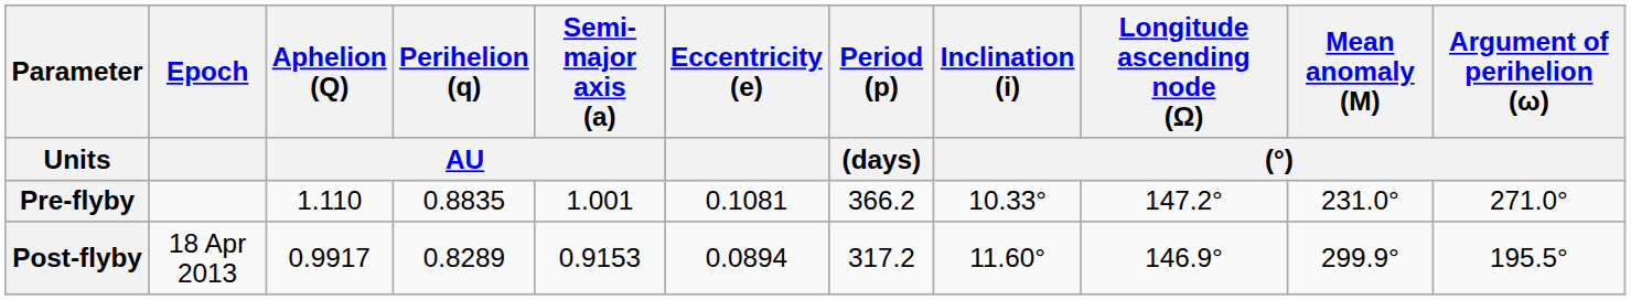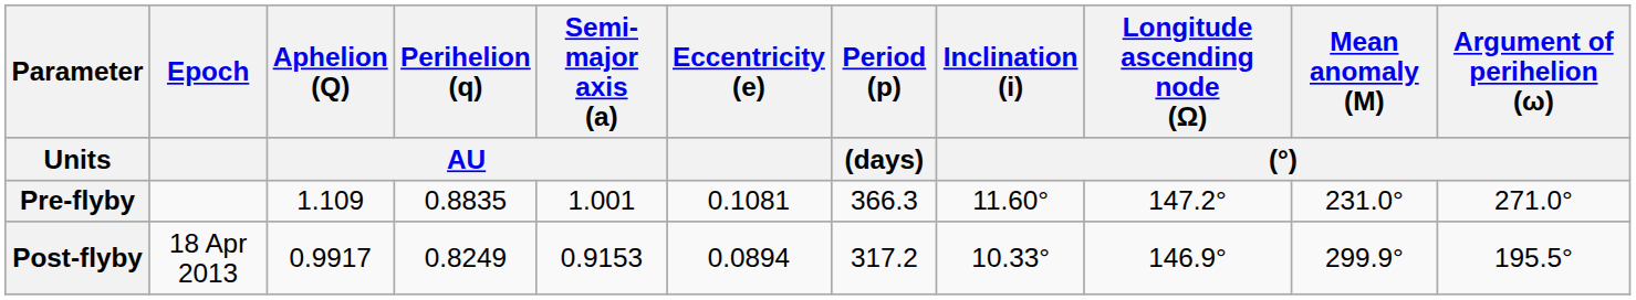 <table class="wikitable" style="text-align: center; font-size: 0.9em;">
 <tr>
 <th width= 70>Parameter</th>
 <th width= 80><a href='#'>Epoch</a></th>
 <th width= 60><a href='#'>Aphelion</a><br>(Q)</th>
 <th width= 60><a href='#'>Perihelion</a><br>(q)</th>
 <th width=100><a href='#'>Semi-major axis</a><br>(a)</th>
 <th width= 60><a href='#'>Eccentricity</a><br>(e)</th>
 <th width= 60><a href='#'>Period</a><br>(p)</th>
 <th width= 60><a href='#'>Inclination</a><br>(i)</th>
 <th width=170><a href='#'>Longitude ascending node</a><br>(Ω)</th>
 <th width=100><a href='#'>Mean anomaly</a><br>(M)</th>
 <th width=150><a href='#'>Argument of perihelion</a><br>(ω)</th>
 </tr>
 <tr>
 <th>Units</th>
 <th></th>
 <th colspan=3><a href='#'>AU</a></th>
 <th></th>
 <th>(days)</th>
 <th colspan=4>(°)</th>
 </tr>
 <tr align=center>
 <th>Pre-flyby</th>
 <td></td>
-<td>1.110</td>
+<td>1.109</td>
 <td>0.8835</td>
 <td>1.001</td>
 <td>0.1081</td>
-<td>366.2</td>
-<td>10.33°</td>
+<td>366.3</td>
+<td>11.60°</td>
 <td>147.2°</td>
 <td>231.0°</td>
 <td>271.0°</td>
 </tr>
 <tr align=center>
 <th>Post-flyby</th>
 <td>18 Apr 2013</td>
 <td>0.9917</td>
-<td>0.8289</td>
+<td>0.8249</td>
 <td>0.9153</td>
 <td>0.0894</td>
 <td>317.2</td>
-<td>11.60°</td>
+<td>10.33°</td>
 <td>146.9°</td>
 <td>299.9°</td>
 <td>195.5°</td>
 </tr>
 </table>
